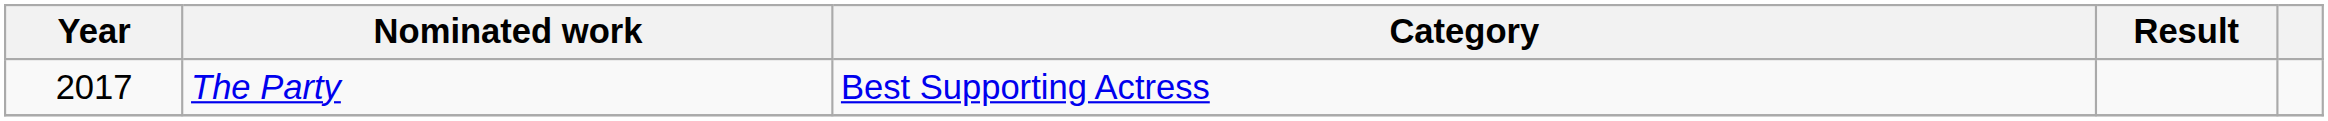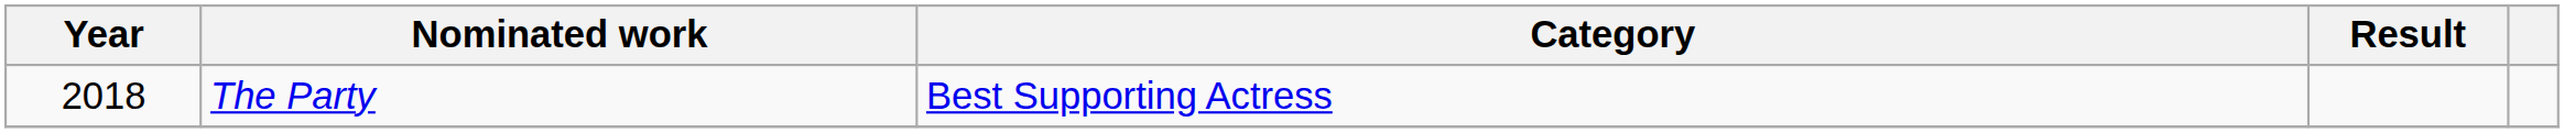 <table class="wikitable" style="width:85%;">
 <tr>
 <th scope="col" style="width:5em;">Year</th>
 <th scope="col" style="width:20em;">Nominated work</th>
 <th scope="col" style="width:40em;">Category</th>
 <th scope="col" style="width:5em;">Result</th>
 <th class="unsortable" style="width:1em;"></th>
 </tr>
 <tr>
-<td style="text-align:center;">2017</td>
+<td style="text-align:center;">2018</td>
 <td><em><a href='#'>The Party</a></em></td>
 <td><a href='#'>Best Supporting Actress</a></td>
 <td></td>
 <td style="text-align:center;"></td>
 </tr>
 <tr>
 </tr>
 </table>
